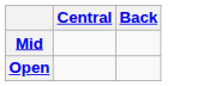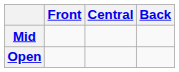 <table class="wikitable" style="text-align: center;">
 <tr>
 <th></th>
+<th><a href='#'>Front</a></th>
 <th><a href='#'>Central</a></th>
 <th><a href='#'>Back</a></th>
 </tr>
 <tr>
 <th><a href='#'>Mid</a></th>
+<td> </td>
 <td></td>
 <td> </td>
 </tr>
 <tr>
 <th><a href='#'>Open</a></th>
+<td></td>
 <td> </td>
 <td></td>
 </tr>
 </table>
